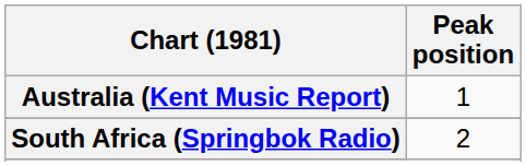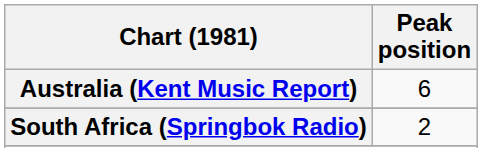 <table class="wikitable sortable plainrowheaders" style="text-align:center">
 <tr>
 <th scope="col">Chart (1981)</th>
 <th scope="col">Peak<br>position</th>
 </tr>
 <tr>
 <th scope="row">Australia (<a href='#'>Kent Music Report</a>)</th>
-<td>1</td>
+<td>6</td>
 </tr>
 <tr>
 </tr>
 <tr>
 </tr>
 <tr>
 </tr>
 <tr>
 </tr>
 <tr>
 </tr>
 <tr>
 <th scope="row">South Africa (<a href='#'>Springbok Radio</a>)</th>
 <td>2</td>
 </tr>
 <tr>
 </tr>
 <tr>
 </tr>
 <tr>
 </tr>
 <tr>
 </tr>
 </table>
